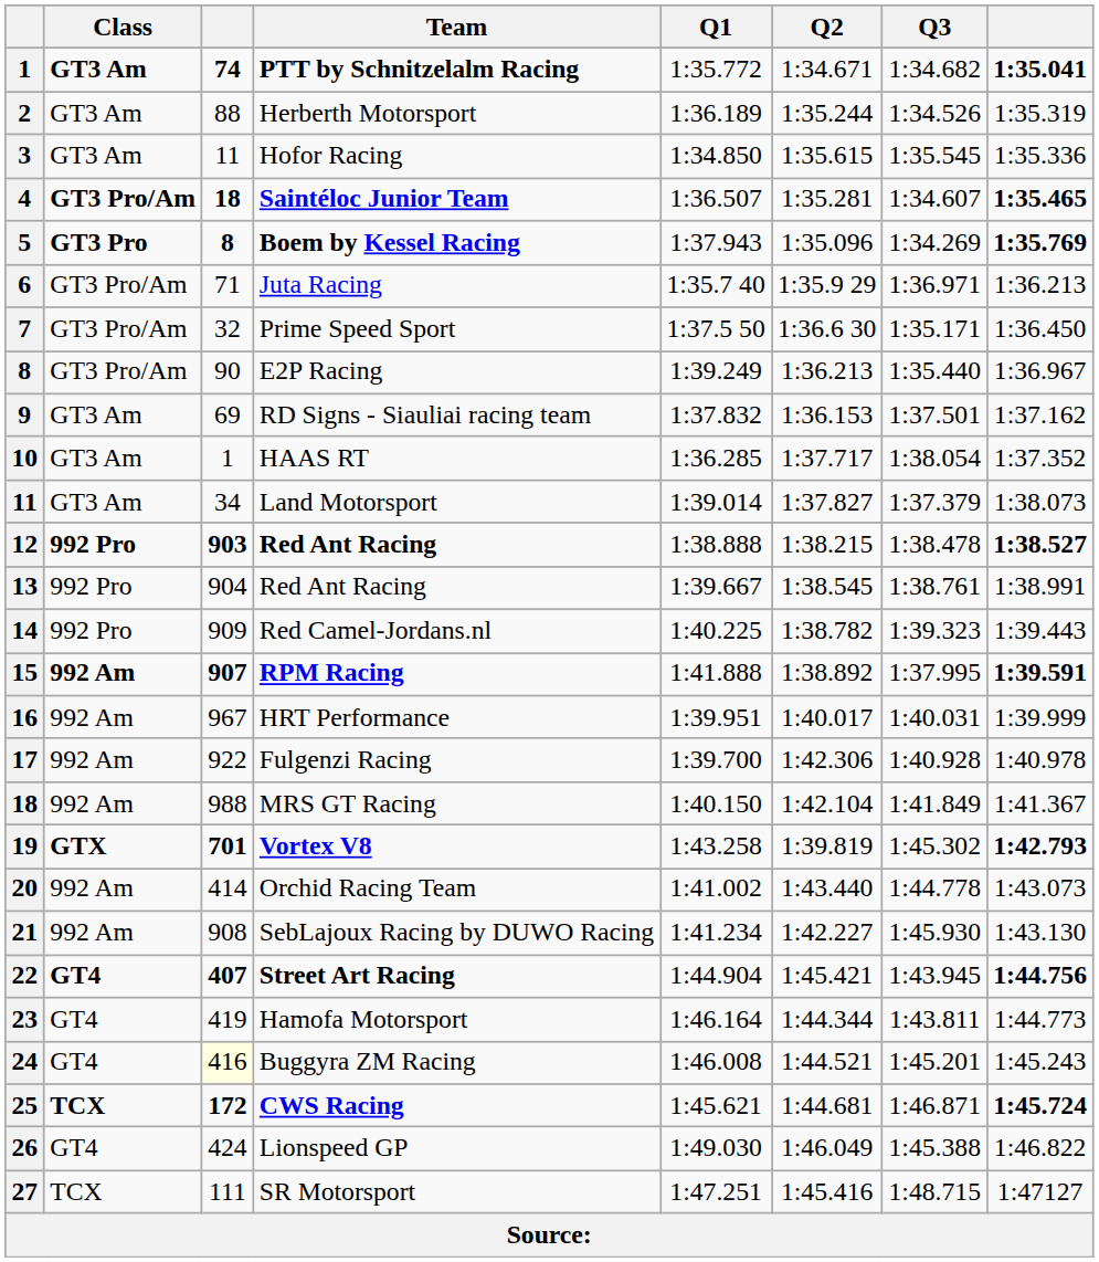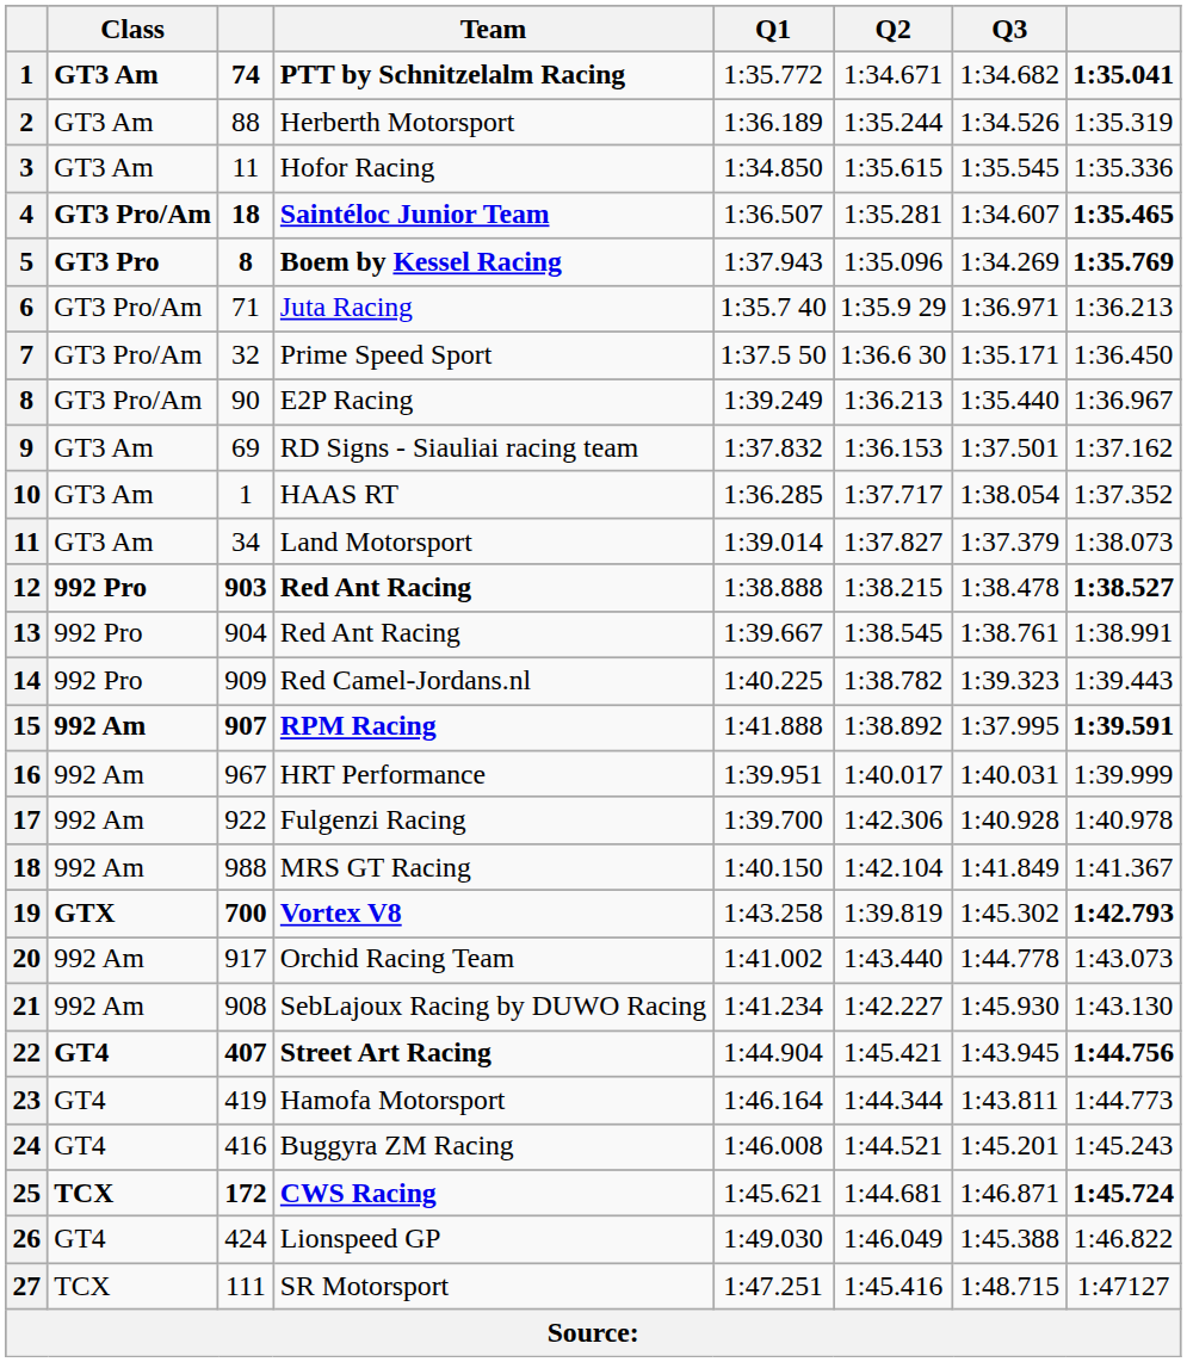 <table class="wikitable sortable" style="font-size:85%;">
 <tr>
 <th scope="col"></th>
 <th scope="col">Class</th>
 <th scope="col"></th>
 <th scope="col">Team</th>
 <th scope="col">Q1</th>
 <th scope="col">Q2</th>
 <th scope="col">Q3</th>
 <th scope="col"></th>
 </tr>
 <tr>
 <th>1</th>
 <td><strong>GT3 Am</strong></td>
 <td align=center><strong>74</strong></td>
 <td><strong> PTT by Schnitzelalm Racing</strong></td>
 <td align=center>1:35.772</td>
 <td align=center>1:34.671</td>
 <td align=center>1:34.682</td>
 <td align=center><strong>1:35.041</strong></td>
 </tr>
 <tr>
 <th>2</th>
 <td>GT3 Am</td>
 <td align=center>88</td>
 <td> Herberth Motorsport</td>
 <td align=center>1:36.189</td>
 <td align=center>1:35.244</td>
 <td align=center>1:34.526</td>
 <td align=center>1:35.319</td>
 </tr>
 <tr>
 <th>3</th>
 <td>GT3 Am</td>
 <td align=center>11</td>
 <td> Hofor Racing</td>
 <td align=center>1:34.850</td>
 <td align=center>1:35.615</td>
 <td align=center>1:35.545</td>
 <td align=center>1:35.336</td>
 </tr>
 <tr>
 <th>4</th>
 <td><strong>GT3 Pro/Am</strong></td>
 <td align=center><strong>18</strong></td>
 <td><strong> <a href='#'>Saintéloc Junior Team</a></strong></td>
 <td align=center>1:36.507</td>
 <td align=center>1:35.281</td>
 <td align=center>1:34.607</td>
 <td align=center><strong>1:35.465</strong></td>
 </tr>
 <tr>
 <th>5</th>
 <td><strong>GT3 Pro</strong></td>
 <td align=center><strong>8</strong></td>
 <td><strong> Boem by <a href='#'>Kessel Racing</a></strong></td>
 <td align=center>1:37.943</td>
 <td align=center>1:35.096</td>
 <td align=center>1:34.269</td>
 <td align=center><strong>1:35.769</strong></td>
 </tr>
 <tr>
 <th>6</th>
 <td>GT3 Pro/Am</td>
 <td align=center>71</td>
 <td> <a href='#'>Juta Racing</a></td>
 <td align=center>1:35.7 40</td>
 <td align=center>1:35.9 29</td>
 <td align=center>1:36.971</td>
 <td align=center>1:36.213</td>
 </tr>
 <tr>
 <th>7</th>
 <td>GT3 Pro/Am</td>
 <td align=center>32</td>
 <td> Prime Speed Sport</td>
 <td align=center>1:37.5 50</td>
 <td align=center>1:36.6 30</td>
 <td align=center>1:35.171</td>
 <td align=center>1:36.450</td>
 </tr>
 <tr>
 <th>8</th>
 <td>GT3 Pro/Am</td>
 <td align=center>90</td>
 <td> E2P Racing</td>
 <td align=center>1:39.249</td>
 <td align=center>1:36.213</td>
 <td align=center>1:35.440</td>
 <td align=center>1:36.967</td>
 </tr>
 <tr>
 <th>9</th>
 <td>GT3 Am</td>
 <td align=center>69</td>
 <td> RD Signs - Siauliai racing team</td>
 <td align=center>1:37.832</td>
 <td align=center>1:36.153</td>
 <td align=center>1:37.501</td>
 <td align=center>1:37.162</td>
 </tr>
 <tr>
 <th>10</th>
 <td>GT3 Am</td>
 <td align=center>1</td>
 <td> HAAS RT</td>
 <td align=center>1:36.285</td>
 <td align=center>1:37.717</td>
 <td align=center>1:38.054</td>
 <td align=center>1:37.352</td>
 </tr>
 <tr>
 <th>11</th>
 <td>GT3 Am</td>
 <td align=center>34</td>
 <td> Land Motorsport</td>
 <td align=center>1:39.014</td>
 <td align=center>1:37.827</td>
 <td align=center>1:37.379</td>
 <td align=center>1:38.073</td>
 </tr>
 <tr>
 <th>12</th>
 <td><strong>992 Pro</strong></td>
 <td align=center><strong>903</strong></td>
 <td><strong> Red Ant Racing</strong></td>
 <td align=center>1:38.888</td>
 <td align=center>1:38.215</td>
 <td align=center>1:38.478</td>
 <td align=center><strong>1:38.527</strong></td>
 </tr>
 <tr>
 <th>13</th>
 <td>992 Pro</td>
 <td align=center>904</td>
 <td> Red Ant Racing</td>
 <td align=center>1:39.667</td>
 <td align=center>1:38.545</td>
 <td align=center>1:38.761</td>
 <td align=center>1:38.991</td>
 </tr>
 <tr>
 <th>14</th>
 <td>992 Pro</td>
 <td align=center>909</td>
 <td> Red Camel-Jordans.nl</td>
 <td align=center>1:40.225</td>
 <td align=center>1:38.782</td>
 <td align=center>1:39.323</td>
 <td align=center>1:39.443</td>
 </tr>
 <tr>
 <th>15</th>
 <td><strong>992 Am</strong></td>
 <td align=center><strong>907</strong></td>
 <td><strong> <a href='#'>RPM Racing</a></strong></td>
 <td align=center>1:41.888</td>
 <td align=center>1:38.892</td>
 <td align=center>1:37.995</td>
 <td align=center><strong>1:39.591</strong></td>
 </tr>
 <tr>
 <th>16</th>
 <td>992 Am</td>
 <td align=center>967</td>
 <td> HRT Performance</td>
 <td align=center>1:39.951</td>
 <td align=center>1:40.017</td>
 <td align=center>1:40.031</td>
 <td align=center>1:39.999</td>
 </tr>
 <tr>
 <th>17</th>
 <td>992 Am</td>
 <td align=center>922</td>
 <td> Fulgenzi Racing</td>
 <td align=center>1:39.700</td>
 <td align=center>1:42.306</td>
 <td align=center>1:40.928</td>
 <td align=center>1:40.978</td>
 </tr>
 <tr>
 <th>18</th>
 <td>992 Am</td>
 <td align=center>988</td>
 <td> MRS GT Racing</td>
 <td align=center>1:40.150</td>
 <td align=center>1:42.104</td>
 <td align=center>1:41.849</td>
 <td align=center>1:41.367</td>
 </tr>
 <tr>
 <th>19</th>
 <td><strong>GTX</strong></td>
-<td align=center><strong>701</strong></td>
+<td align=center><strong>700</strong></td>
 <td><strong> <a href='#'>Vortex V8</a></strong></td>
 <td align=center>1:43.258</td>
 <td align=center>1:39.819</td>
 <td align=center>1:45.302</td>
 <td align=center><strong>1:42.793</strong></td>
 </tr>
 <tr>
 <th>20</th>
 <td>992 Am</td>
-<td align=center>414</td>
+<td align=center>917</td>
 <td> Orchid Racing Team</td>
 <td align=center>1:41.002</td>
 <td align=center>1:43.440</td>
 <td align=center>1:44.778</td>
 <td align=center>1:43.073</td>
 </tr>
 <tr>
 <th>21</th>
 <td>992 Am</td>
 <td align=center>908</td>
 <td> SebLajoux Racing by DUWO Racing</td>
 <td align=center>1:41.234</td>
 <td align=center>1:42.227</td>
 <td align=center>1:45.930</td>
 <td align=center>1:43.130</td>
 </tr>
 <tr>
 <th>22</th>
 <td><strong>GT4</strong></td>
 <td align=center><strong>407</strong></td>
 <td><strong> Street Art Racing</strong></td>
 <td align=center>1:44.904</td>
 <td align=center>1:45.421</td>
 <td align=center>1:43.945</td>
 <td align=center><strong>1:44.756</strong></td>
 </tr>
 <tr>
 <th>23</th>
 <td>GT4</td>
 <td align=center>419</td>
 <td> Hamofa Motorsport</td>
 <td align=center>1:46.164</td>
 <td align=center>1:44.344</td>
 <td align=center>1:43.811</td>
 <td align=center>1:44.773</td>
 </tr>
 <tr>
 <th>24</th>
 <td>GT4</td>
-<td align=center style="background: lightyellow;">416</td>
+<td align=center>416</td>
 <td> Buggyra ZM Racing</td>
 <td align=center>1:46.008</td>
 <td align=center>1:44.521</td>
 <td align=center>1:45.201</td>
 <td align=center>1:45.243</td>
 </tr>
 <tr>
 <th>25</th>
 <td><strong>TCX</strong></td>
 <td align=center><strong>172</strong></td>
 <td><strong> <a href='#'>CWS Racing</a></strong></td>
 <td align=center>1:45.621</td>
 <td align=center>1:44.681</td>
 <td align=center>1:46.871</td>
 <td align=center><strong>1:45.724</strong></td>
 </tr>
 <tr>
 <th>26</th>
 <td>GT4</td>
 <td align=center>424</td>
 <td> Lionspeed GP</td>
 <td align=center>1:49.030</td>
 <td align=center>1:46.049</td>
 <td align=center>1:45.388</td>
 <td align=center>1:46.822</td>
 </tr>
 <tr>
 <th>27</th>
 <td>TCX</td>
 <td align=center>111</td>
 <td> SR Motorsport</td>
 <td align=center>1:47.251</td>
 <td align=center>1:45.416</td>
 <td align=center>1:48.715</td>
 <td align=center>1:47127</td>
 </tr>
 <tr>
 <th colspan="8">Source:</th>
 </tr>
 </table>
